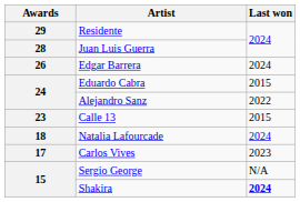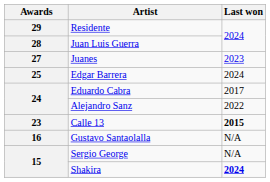 <table class="wikitable plainrowheaders">
 <tr>
 <th scope="col" style="width:6em;">Awards</th>
 <th scope="col" style="width:15em;">Artist</th>
 <th>Last won</th>
 </tr>
 <tr>
 <th scope="row" style="text-align:center">29</th>
 <td><a href='#'>Residente</a></td>
 <td rowspan="2"><a href='#'>2024</a></td>
 </tr>
 <tr>
 <th>28</th>
 <td><a href='#'>Juan Luis Guerra</a></td>
 </tr>
 <tr>
-<th>26</th>
+<th scope="row" style="text-align:center">27</th>
+<td><a href='#'>Juanes</a></td>
+<td><a href='#'>2023</a></td>
+</tr>
+<tr>
+<th>25</th>
 <td><a href='#'>Edgar Barrera</a></td>
 <td>2024</td>
 </tr>
 <tr>
 <th rowspan="2" scope="row" style="text-align:center">24</th>
 <td><a href='#'>Eduardo Cabra</a></td>
-<td>2015</td>
+<td>2017</td>
 </tr>
 <tr>
 <td><a href='#'>Alejandro Sanz</a></td>
 <td>2022</td>
 </tr>
 <tr>
 <th scope="row" style="text-align:center">23</th>
 <td><a href='#'>Calle 13</a></td>
-<td>2015</td>
+<td><strong>2015</strong></td>
 </tr>
 <tr>
-<th scope="row" style="text-align:center">18</th>
-<td><a href='#'>Natalia Lafourcade</a></td>
-<td><a href='#'>2024</a></td>
-</tr>
-<tr>
-<th>17</th>
-<td><a href='#'>Carlos Vives</a></td>
-<td>2023</td>
+<th scope="row" style="text-align:center">16</th>
+<td><a href='#'>Gustavo Santaolalla</a></td>
+<td>N/A</td>
 </tr>
 <tr>
 <th rowspan="2" scope="row" style="text-align:center">15</th>
 <td><a href='#'>Sergio George</a></td>
 <td>N/A</td>
 </tr>
 <tr>
 <td><a href='#'>Shakira</a></td>
 <td><strong><a href='#'>2024</a></strong></td>
 </tr>
 </table>
